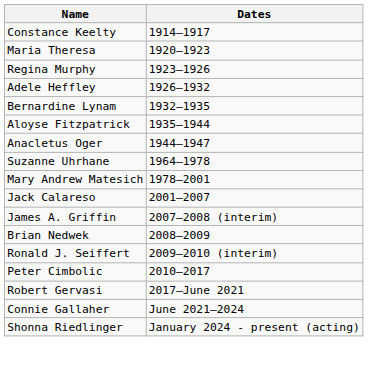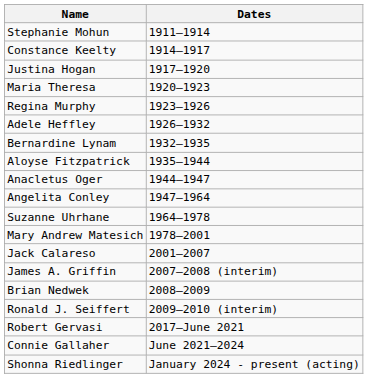 <table class="wikitable">
 <tr>
 <th>Name</th>
 <th>Dates</th>
 </tr>
 <tr>
+<td>Stephanie Mohun</td>
+<td>1911–1914</td>
+</tr>
+<tr>
 <td>Constance Keelty</td>
 <td>1914–1917</td>
+</tr>
+<tr>
+<td>Justina Hogan</td>
+<td>1917–1920</td>
 </tr>
 <tr>
 <td>Maria Theresa</td>
 <td>1920–1923</td>
 </tr>
 <tr>
 <td>Regina Murphy</td>
 <td>1923–1926</td>
 </tr>
 <tr>
 <td>Adele Heffley</td>
 <td>1926–1932</td>
 </tr>
 <tr>
 <td>Bernardine Lynam</td>
 <td>1932–1935</td>
 </tr>
 <tr>
 <td>Aloyse Fitzpatrick</td>
 <td>1935–1944</td>
 </tr>
 <tr>
 <td>Anacletus Oger</td>
 <td>1944–1947</td>
 </tr>
 <tr>
+<td>Angelita Conley</td>
+<td>1947–1964</td>
+</tr>
+<tr>
 <td>Suzanne Uhrhane</td>
 <td>1964–1978</td>
 </tr>
 <tr>
 <td>Mary Andrew Matesich</td>
 <td>1978–2001</td>
 </tr>
 <tr>
 <td>Jack Calareso</td>
 <td>2001–2007</td>
 </tr>
 <tr>
 <td>James A. Griffin</td>
 <td>2007–2008 (interim)</td>
 </tr>
 <tr>
 <td>Brian Nedwek</td>
 <td>2008–2009</td>
 </tr>
 <tr>
 <td>Ronald J. Seiffert</td>
 <td>2009–2010 (interim)</td>
 </tr>
 <tr>
-<td>Peter Cimbolic</td>
-<td>2010–2017</td>
-</tr>
-<tr>
 <td>Robert Gervasi</td>
 <td>2017–June 2021</td>
 </tr>
 <tr>
 <td>Connie Gallaher</td>
 <td>June 2021–2024</td>
 </tr>
 <tr>
 <td>Shonna Riedlinger</td>
 <td>January 2024 - present (acting)</td>
 </tr>
 </table>
